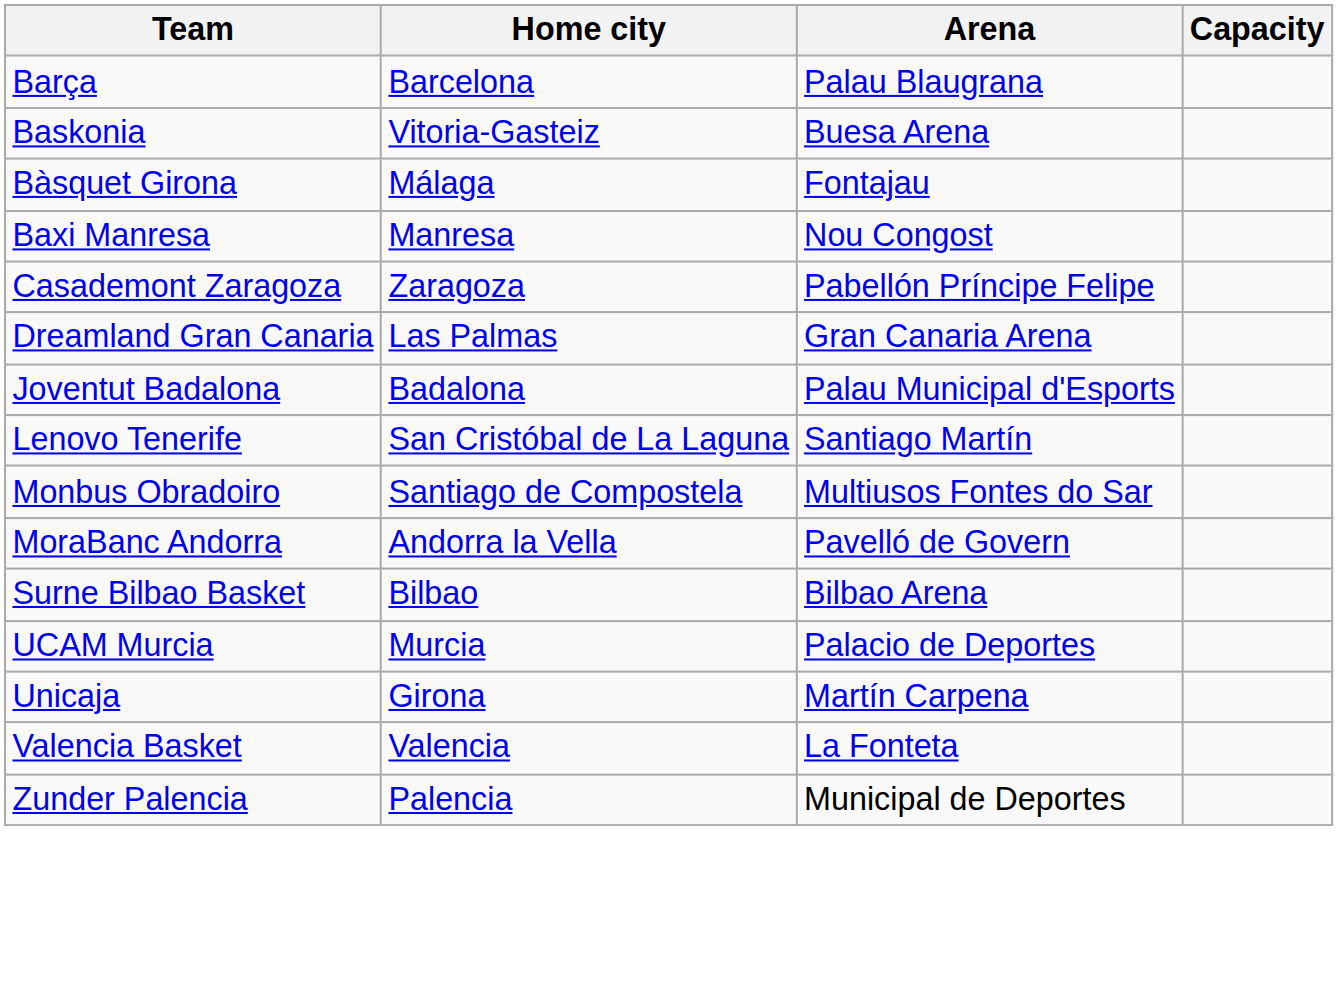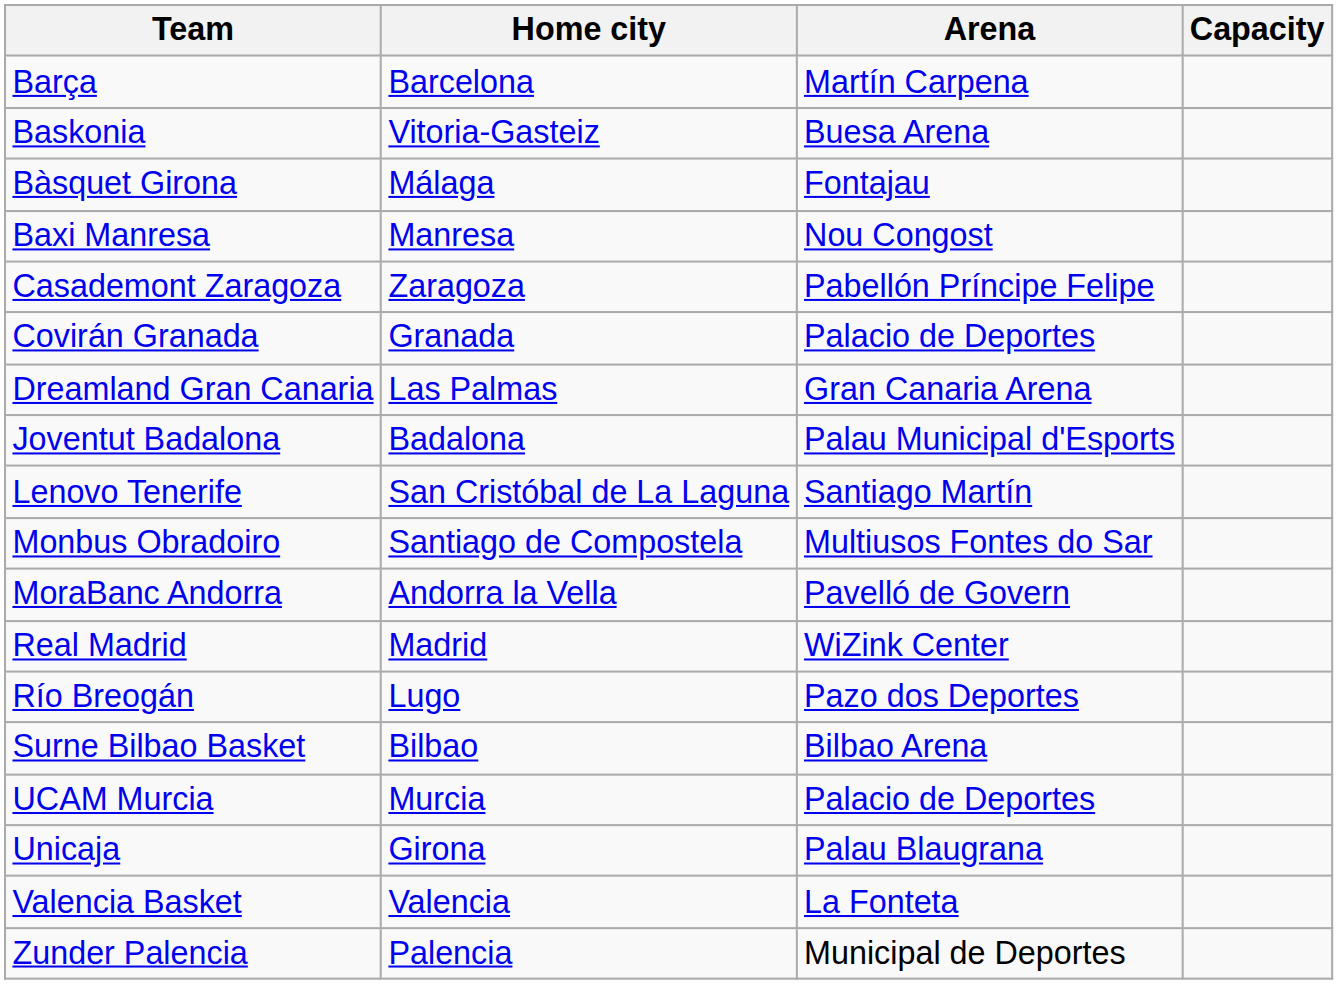 <table class="wikitable sortable">
 <tr>
 <th>Team</th>
 <th>Home city</th>
 <th>Arena</th>
 <th>Capacity</th>
 </tr>
 <tr>
 <td><a href='#'>Barça</a></td>
 <td><a href='#'>Barcelona</a></td>
-<td><a href='#'>Palau Blaugrana</a></td>
+<td><a href='#'>Martín Carpena</a></td>
 <td style="text-align:center"></td>
 </tr>
 <tr>
 <td><a href='#'>Baskonia</a></td>
 <td><a href='#'>Vitoria-Gasteiz</a></td>
 <td><a href='#'>Buesa Arena</a></td>
 <td style="text-align:center"></td>
 </tr>
 <tr>
 <td><a href='#'>Bàsquet Girona</a></td>
 <td><a href='#'>Málaga</a></td>
 <td><a href='#'>Fontajau</a></td>
 <td style="text-align:center"></td>
 </tr>
 <tr>
 <td><a href='#'>Baxi Manresa</a></td>
 <td><a href='#'>Manresa</a></td>
 <td><a href='#'>Nou Congost</a></td>
 <td style="text-align:center"></td>
 </tr>
 <tr>
 <td><a href='#'>Casademont Zaragoza</a></td>
 <td><a href='#'>Zaragoza</a></td>
 <td><a href='#'>Pabellón Príncipe Felipe</a></td>
+<td style="text-align:center"></td>
+</tr>
+<tr>
+<td><a href='#'>Covirán Granada</a></td>
+<td><a href='#'>Granada</a></td>
+<td><a href='#'>Palacio de Deportes</a></td>
 <td style="text-align:center"></td>
 </tr>
 <tr>
 <td><a href='#'>Dreamland Gran Canaria</a></td>
 <td><a href='#'>Las Palmas</a></td>
 <td><a href='#'>Gran Canaria Arena</a></td>
 <td style="text-align:center"></td>
 </tr>
 <tr>
 <td><a href='#'>Joventut Badalona</a></td>
 <td><a href='#'>Badalona</a></td>
 <td><a href='#'>Palau Municipal d'Esports</a></td>
 <td style="text-align:center"></td>
 </tr>
 <tr>
 <td><a href='#'>Lenovo Tenerife</a></td>
 <td><a href='#'>San Cristóbal de La Laguna</a></td>
 <td><a href='#'>Santiago Martín</a></td>
 <td style="text-align:center"></td>
 </tr>
 <tr>
 <td><a href='#'>Monbus Obradoiro</a></td>
 <td><a href='#'>Santiago de Compostela</a></td>
 <td><a href='#'>Multiusos Fontes do Sar</a></td>
 <td style="text-align:center"></td>
 </tr>
 <tr>
 <td><a href='#'>MoraBanc Andorra</a></td>
 <td><a href='#'>Andorra la Vella</a></td>
 <td><a href='#'>Pavelló de Govern</a></td>
 <td style="text-align:center"></td>
 </tr>
 <tr>
+<td><a href='#'>Real Madrid</a></td>
+<td><a href='#'>Madrid</a></td>
+<td><a href='#'>WiZink Center</a></td>
+<td style="text-align:center"></td>
+</tr>
+<tr>
+<td><a href='#'>Río Breogán</a></td>
+<td><a href='#'>Lugo</a></td>
+<td><a href='#'>Pazo dos Deportes</a></td>
+<td style="text-align:center"></td>
+</tr>
+<tr>
 <td><a href='#'>Surne Bilbao Basket</a></td>
 <td><a href='#'>Bilbao</a></td>
 <td><a href='#'>Bilbao Arena</a></td>
 <td style="text-align:center"></td>
 </tr>
 <tr>
 <td><a href='#'>UCAM Murcia</a></td>
 <td><a href='#'>Murcia</a></td>
 <td><a href='#'>Palacio de Deportes</a></td>
 <td style="text-align:center"></td>
 </tr>
 <tr>
 <td><a href='#'>Unicaja</a></td>
 <td><a href='#'>Girona</a></td>
-<td><a href='#'>Martín Carpena</a></td>
+<td><a href='#'>Palau Blaugrana</a></td>
 <td style="text-align:center"></td>
 </tr>
 <tr>
 <td><a href='#'>Valencia Basket</a></td>
 <td><a href='#'>Valencia</a></td>
 <td><a href='#'>La Fonteta</a></td>
 <td style="text-align:center"></td>
 </tr>
 <tr>
 <td><a href='#'>Zunder Palencia</a></td>
 <td><a href='#'>Palencia</a></td>
 <td>Municipal de Deportes</td>
 <td style="text-align:center"></td>
 </tr>
 </table>
